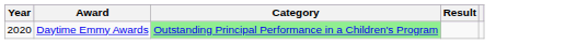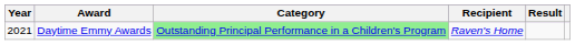 <table class="wikitable">
 <tr style="background:#96c; text-align:center;">
 <th>Year</th>
 <th>Award</th>
 <th>Category</th>
+<th>Recipient</th>
 <th>Result</th>
 <th></th>
 </tr>
 <tr>
-<td>2020</td>
+<td>2021</td>
 <td><a href='#'>Daytime Emmy Awards</a></td>
 <td style="background: lightgreen;"><a href='#'>Outstanding Principal Performance in a Children's Program</a></td>
+<td><em><a href='#'>Raven's Home</a></em></td>
 <td></td>
 <td></td>
 </tr>
 </table>
